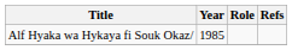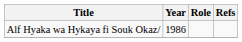 <table class="wikitable sortable">
 <tr>
 <th>Title</th>
 <th>Year</th>
 <th>Role</th>
 <th>Refs</th>
 </tr>
 <tr>
 <td>Alf Hyaka wa Hykaya fi Souk Okaz/</td>
-<td align=center>1985</td>
+<td align=center>1986</td>
 <td></td>
 <td align=center></td>
 </tr>
 <tr>
 </tr>
 </table>
